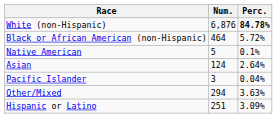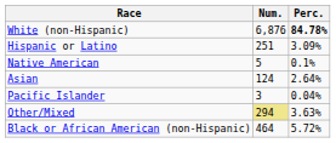 <table class="wikitable">
 <tr>
 <th>Race</th>
 <th>Num.</th>
 <th>Perc.</th>
 </tr>
 <tr>
 <td><a href='#'>White</a> (non-Hispanic)</td>
 <td>6,876</td>
 <td><strong>84.78%</strong></td>
 </tr>
 <tr>
-<td><a href='#'>Black or African American</a> (non-Hispanic)</td>
-<td>464</td>
-<td>5.72%</td>
+<td><a href='#'>Hispanic</a> or <a href='#'>Latino</a></td>
+<td>251</td>
+<td>3.09%</td>
 </tr>
 <tr>
 <td><a href='#'>Native American</a></td>
 <td>5</td>
 <td>0.1%</td>
 </tr>
 <tr>
 <td><a href='#'>Asian</a></td>
 <td>124</td>
 <td>2.64%</td>
 </tr>
 <tr>
 <td><a href='#'>Pacific Islander</a></td>
 <td>3</td>
 <td>0.04%</td>
 </tr>
 <tr>
 <td><a href='#'>Other/Mixed</a></td>
-<td>294</td>
+<td style="background: khaki;">294</td>
 <td>3.63%</td>
 </tr>
 <tr>
-<td><a href='#'>Hispanic</a> or <a href='#'>Latino</a></td>
-<td>251</td>
-<td>3.09%</td>
+<td><a href='#'>Black or African American</a> (non-Hispanic)</td>
+<td>464</td>
+<td>5.72%</td>
 </tr>
 </table>
